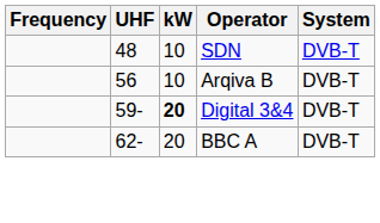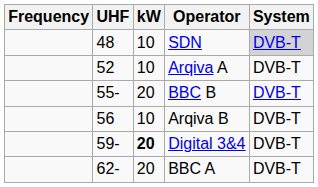 <table class="wikitable sortable">
 <tr>
 <th>Frequency</th>
 <th>UHF</th>
 <th>kW</th>
 <th>Operator</th>
 <th>System</th>
 </tr>
 <tr>
 <td></td>
 <td>48</td>
 <td>10</td>
 <td><a href='#'>SDN</a></td>
+<td style="background: lightgrey;"><a href='#'>DVB-T</a></td>
+</tr>
+<tr>
+<td></td>
+<td>52</td>
+<td>10</td>
+<td><a href='#'>Arqiva</a> A</td>
+<td>DVB-T</td>
+</tr>
+<tr>
+<td></td>
+<td>55-</td>
+<td>20</td>
+<td><a href='#'>BBC</a> B</td>
 <td><a href='#'>DVB-T</a></td>
 </tr>
 <tr>
 <td></td>
 <td>56</td>
 <td>10</td>
 <td>Arqiva B</td>
 <td>DVB-T</td>
 </tr>
 <tr>
 <td></td>
 <td>59-</td>
 <td><strong>20</strong></td>
 <td><a href='#'>Digital 3&4</a></td>
 <td>DVB-T</td>
 </tr>
 <tr>
 <td></td>
 <td>62-</td>
 <td>20</td>
 <td>BBC A</td>
 <td>DVB-T</td>
 </tr>
 </table>
